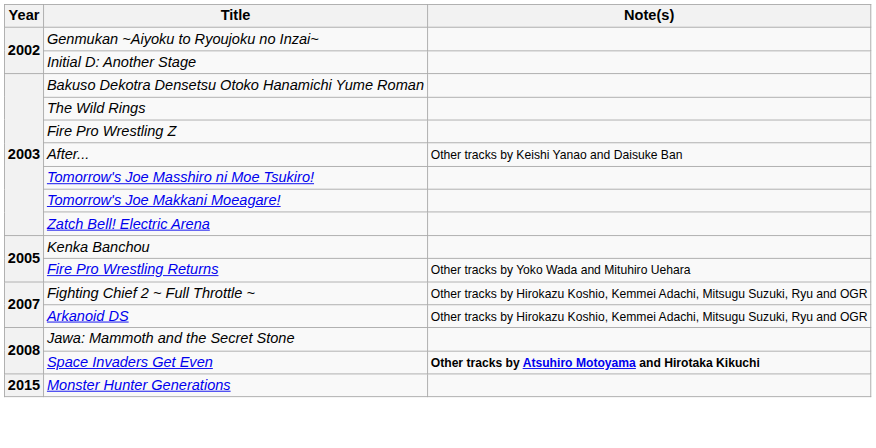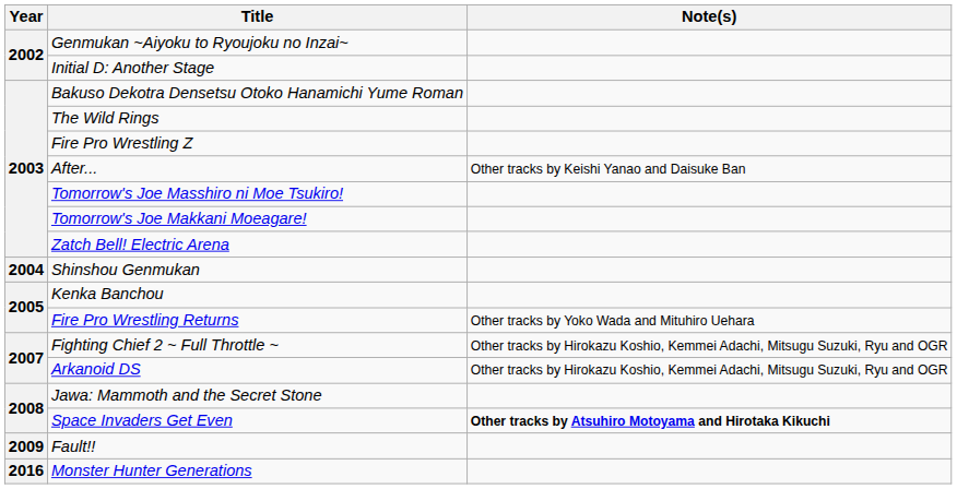 <table class="wikitable sortable">
 <tr>
 <th>Year</th>
 <th>Title</th>
 <th class="unsortable">Note(s)</th>
 </tr>
 <tr>
 <th rowspan="2">2002</th>
 <td><em>Genmukan ~Aiyoku to Ryoujoku no Inzai~</em></td>
 <td></td>
 </tr>
 <tr>
 <td><em>Initial D: Another Stage</em></td>
 <td></td>
 </tr>
 <tr>
 <th rowspan="7">2003</th>
 <td><em>Bakuso Dekotra Densetsu Otoko Hanamichi Yume Roman</em></td>
 <td></td>
 </tr>
 <tr>
 <td><em>The Wild Rings</em></td>
 <td></td>
 </tr>
 <tr>
 <td><em>Fire Pro Wrestling Z</em></td>
 <td></td>
 </tr>
 <tr>
 <td><em>After...</em></td>
 <td><small>Other tracks by Keishi Yanao and Daisuke Ban</small></td>
 </tr>
 <tr>
 <td><em><a href='#'>Tomorrow's Joe Masshiro ni Moe Tsukiro!</a></em></td>
 <td></td>
 </tr>
 <tr>
 <td><em><a href='#'>Tomorrow's Joe Makkani Moeagare!</a></em></td>
 <td></td>
 </tr>
 <tr>
 <td><em><a href='#'>Zatch Bell! Electric Arena</a></em></td>
 <td></td>
 </tr>
 <tr>
+<th>2004</th>
+<td><em>Shinshou Genmukan</em></td>
+<td></td>
+</tr>
+<tr>
 <th rowspan="2">2005</th>
 <td><em>Kenka Banchou</em></td>
 <td></td>
 </tr>
 <tr>
 <td><em><a href='#'>Fire Pro Wrestling Returns</a></em></td>
 <td><small>Other tracks by Yoko Wada and Mituhiro Uehara</small></td>
 </tr>
 <tr>
 <th rowspan="2">2007</th>
 <td><em>Fighting Chief 2 ~ Full Throttle ~</em></td>
 <td><small>Other tracks by Hirokazu Koshio, Kemmei Adachi, Mitsugu Suzuki, Ryu and OGR</small></td>
 </tr>
 <tr>
 <td><em><a href='#'>Arkanoid DS</a></em></td>
 <td><small>Other tracks by Hirokazu Koshio, Kemmei Adachi, Mitsugu Suzuki, Ryu and OGR</small></td>
 </tr>
 <tr>
 <th rowspan="2">2008</th>
 <td><em>Jawa: Mammoth and the Secret Stone</em></td>
 <td></td>
 </tr>
 <tr>
 <td><em><a href='#'>Space Invaders Get Even</a></em></td>
 <td><strong><small>Other tracks by <a href='#'>Atsuhiro Motoyama</a> and Hirotaka Kikuchi</small></strong></td>
 </tr>
 <tr>
-<th>2015</th>
+<th>2009</th>
+<td><em>Fault!!</em></td>
+<td></td>
+</tr>
+<tr>
+<th>2016</th>
 <td><em><a href='#'>Monster Hunter Generations</a></em></td>
 <td></td>
 </tr>
 </table>
